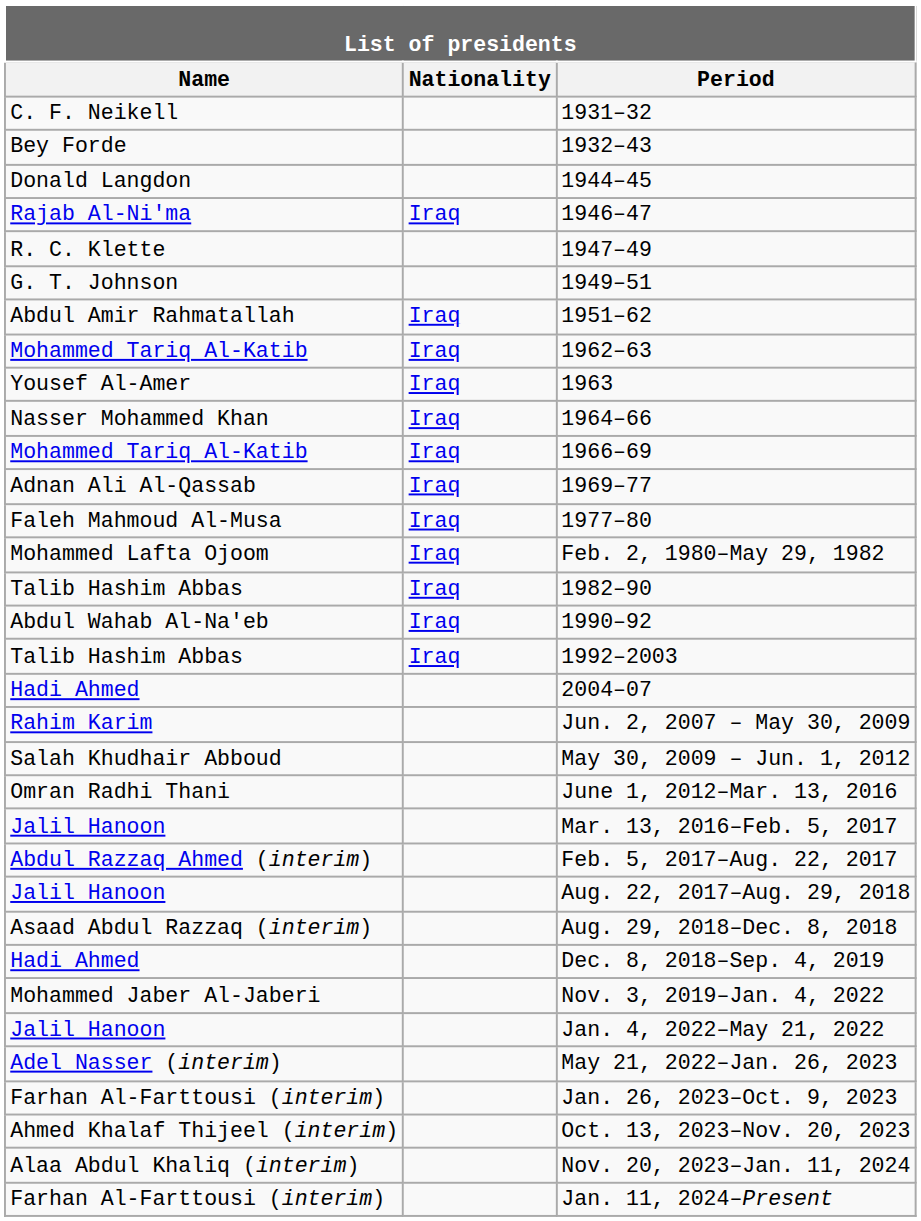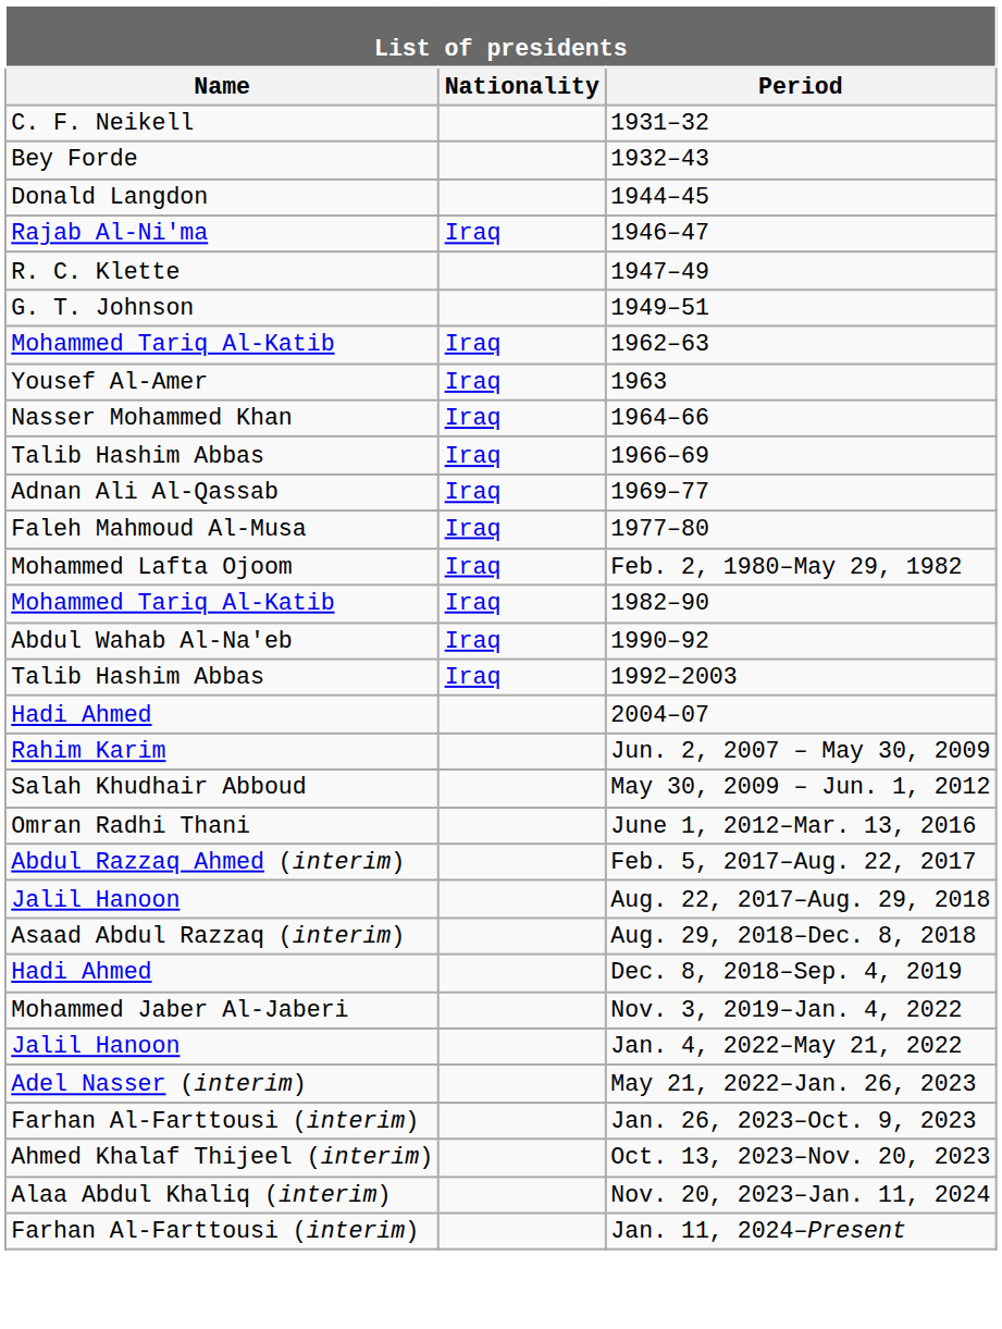 <table align="upleft" class="wikitable" style="font-size: 85%;" cellpadding="2" cellspacing="4">
 <tr>
 <th colspan="3" style="border: 1px solid #FFF; background: #696969; color: #FFF"><br>List of presidents</th>
 </tr>
 <tr>
 <th>Name</th>
 <th>Nationality</th>
 <th>Period</th>
 </tr>
 <tr>
 <td>C. F. Neikell</td>
 <td></td>
 <td>1931–32</td>
 </tr>
 <tr>
 <td>Bey Forde</td>
 <td></td>
 <td>1932–43</td>
 </tr>
 <tr>
 <td>Donald Langdon</td>
 <td></td>
 <td>1944–45</td>
 </tr>
 <tr>
 <td><a href='#'>Rajab Al-Ni'ma</a></td>
 <td> <a href='#'>Iraq</a></td>
 <td>1946–47</td>
 </tr>
 <tr>
 <td>R. C. Klette</td>
 <td></td>
 <td>1947–49</td>
 </tr>
 <tr>
 <td>G. T. Johnson</td>
 <td></td>
 <td>1949–51</td>
 </tr>
 <tr>
-<td>Abdul Amir Rahmatallah</td>
-<td> <a href='#'>Iraq</a></td>
-<td>1951–62</td>
-</tr>
-<tr>
 <td><a href='#'>Mohammed Tariq Al-Katib</a></td>
 <td> <a href='#'>Iraq</a></td>
 <td>1962–63</td>
 </tr>
 <tr>
 <td>Yousef Al-Amer</td>
 <td> <a href='#'>Iraq</a></td>
 <td>1963</td>
 </tr>
 <tr>
 <td>Nasser Mohammed Khan</td>
 <td> <a href='#'>Iraq</a></td>
 <td>1964–66</td>
 </tr>
 <tr>
-<td><a href='#'>Mohammed Tariq Al-Katib</a></td>
+<td>Talib Hashim Abbas</td>
 <td> <a href='#'>Iraq</a></td>
 <td>1966–69</td>
 </tr>
 <tr>
 <td>Adnan Ali Al-Qassab</td>
 <td> <a href='#'>Iraq</a></td>
 <td>1969–77</td>
 </tr>
 <tr>
 <td>Faleh  Mahmoud Al-Musa</td>
 <td> <a href='#'>Iraq</a></td>
 <td>1977–80</td>
 </tr>
 <tr>
 <td>Mohammed Lafta Ojoom</td>
 <td> <a href='#'>Iraq</a></td>
 <td>Feb. 2, 1980–May 29, 1982</td>
 </tr>
 <tr>
-<td>Talib Hashim Abbas</td>
+<td><a href='#'>Mohammed Tariq Al-Katib</a></td>
 <td> <a href='#'>Iraq</a></td>
 <td>1982–90</td>
 </tr>
 <tr>
 <td>Abdul Wahab Al-Na'eb</td>
 <td> <a href='#'>Iraq</a></td>
 <td>1990–92</td>
 </tr>
 <tr>
 <td>Talib Hashim Abbas</td>
 <td> <a href='#'>Iraq</a></td>
 <td>1992–2003</td>
 </tr>
 <tr>
 <td><a href='#'>Hadi Ahmed</a></td>
 <td></td>
 <td>2004–07</td>
 </tr>
 <tr>
 <td><a href='#'>Rahim Karim</a></td>
 <td></td>
 <td>Jun. 2, 2007 – May 30, 2009</td>
 </tr>
 <tr>
 <td>Salah Khudhair Abboud</td>
 <td></td>
 <td>May 30, 2009 – Jun. 1, 2012</td>
 </tr>
 <tr>
 <td>Omran Radhi Thani</td>
 <td></td>
 <td>June 1, 2012–Mar. 13, 2016</td>
-</tr>
-<tr>
-<td><a href='#'>Jalil Hanoon</a></td>
-<td></td>
-<td>Mar. 13, 2016–Feb. 5, 2017</td>
 </tr>
 <tr>
 <td><a href='#'>Abdul Razzaq Ahmed</a> (<em>interim</em>)</td>
 <td></td>
 <td>Feb. 5, 2017–Aug. 22, 2017</td>
 </tr>
 <tr>
 <td><a href='#'>Jalil Hanoon</a></td>
 <td></td>
 <td>Aug. 22, 2017–Aug. 29, 2018</td>
 </tr>
 <tr>
 <td>Asaad Abdul Razzaq (<em>interim</em>)</td>
 <td></td>
 <td>Aug. 29, 2018–Dec. 8, 2018</td>
 </tr>
 <tr>
 <td><a href='#'>Hadi Ahmed</a></td>
 <td></td>
 <td>Dec. 8, 2018–Sep. 4, 2019</td>
 </tr>
 <tr>
 <td>Mohammed Jaber Al-Jaberi</td>
 <td></td>
 <td>Nov. 3, 2019–Jan. 4, 2022</td>
 </tr>
 <tr>
 <td><a href='#'>Jalil Hanoon</a></td>
 <td></td>
 <td>Jan. 4, 2022–May 21, 2022</td>
 </tr>
 <tr>
 <td><a href='#'>Adel Nasser</a> (<em>interim</em>)</td>
 <td></td>
 <td>May 21, 2022–Jan. 26, 2023</td>
 </tr>
 <tr>
 <td>Farhan Al-Farttousi (<em>interim</em>)</td>
 <td></td>
 <td>Jan. 26, 2023–Oct. 9, 2023</td>
 </tr>
 <tr>
 <td>Ahmed Khalaf Thijeel (<em>interim</em>)</td>
 <td></td>
 <td>Oct. 13, 2023–Nov. 20, 2023</td>
 </tr>
 <tr>
 <td>Alaa Abdul Khaliq (<em>interim</em>)</td>
 <td></td>
 <td>Nov. 20, 2023–Jan. 11, 2024</td>
 </tr>
 <tr>
 <td>Farhan Al-Farttousi (<em>interim</em>)</td>
 <td></td>
 <td>Jan. 11, 2024–<em>Present</em></td>
 </tr>
 </table>
